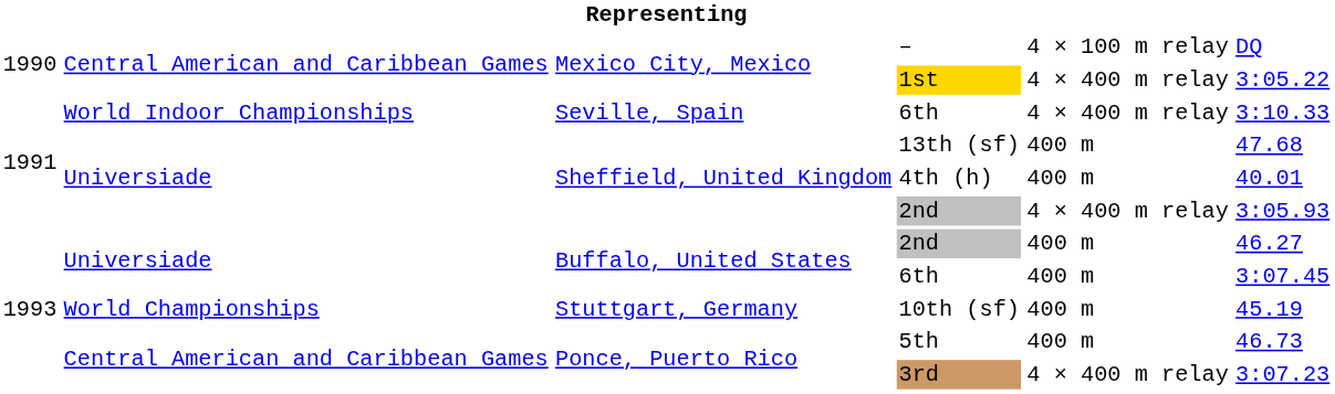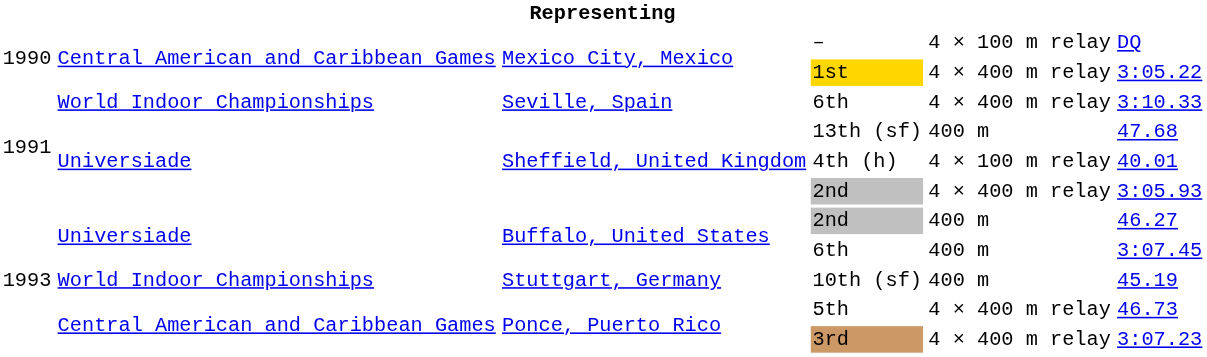 <table>
 <tr>
 <th colspan="6">Representing </th>
 </tr>
 <tr>
 <td rowspan=2>1990</td>
 <td rowspan=2><a href='#'>Central American and Caribbean Games</a></td>
 <td rowspan=2><a href='#'>Mexico City, Mexico</a></td>
 <td>–</td>
 <td>4 × 100 m relay</td>
 <td><a href='#'>DQ</a></td>
 </tr>
 <tr>
 <td bgcolor=gold>1st</td>
 <td>4 × 400 m relay</td>
 <td><a href='#'>3:05.22</a></td>
 </tr>
 <tr>
 <td rowspan=4>1991</td>
 <td><a href='#'>World Indoor Championships</a></td>
 <td><a href='#'>Seville, Spain</a></td>
 <td>6th</td>
 <td>4 × 400 m relay</td>
 <td><a href='#'>3:10.33</a></td>
 </tr>
 <tr>
 <td rowspan=3><a href='#'>Universiade</a></td>
 <td rowspan=3><a href='#'>Sheffield, United Kingdom</a></td>
 <td>13th (sf)</td>
 <td>400 m</td>
 <td><a href='#'>47.68</a></td>
 </tr>
 <tr>
 <td>4th (h)</td>
-<td>400 m</td>
+<td>4 × 100 m relay</td>
 <td><a href='#'>40.01</a></td>
 </tr>
 <tr>
 <td bgcolor=silver>2nd</td>
 <td>4 × 400 m relay</td>
 <td><a href='#'>3:05.93</a></td>
 </tr>
 <tr>
 <td rowspan=5>1993</td>
 <td rowspan=2><a href='#'>Universiade</a></td>
 <td rowspan=2><a href='#'>Buffalo, United States</a></td>
 <td bgcolor=silver>2nd</td>
 <td>400 m</td>
 <td><a href='#'>46.27</a></td>
 </tr>
 <tr>
 <td>6th</td>
 <td>400 m</td>
 <td><a href='#'>3:07.45</a></td>
 </tr>
 <tr>
-<td><a href='#'>World Championships</a></td>
+<td><a href='#'>World Indoor Championships</a></td>
 <td><a href='#'>Stuttgart, Germany</a></td>
 <td>10th (sf)</td>
 <td>400 m</td>
 <td><a href='#'>45.19</a></td>
 </tr>
 <tr>
 <td rowspan=2><a href='#'>Central American and Caribbean Games</a></td>
 <td rowspan=2><a href='#'>Ponce, Puerto Rico</a></td>
 <td>5th</td>
-<td>400 m</td>
+<td>4 × 400 m relay</td>
 <td><a href='#'>46.73</a></td>
 </tr>
 <tr>
 <td bgcolor=cc9966>3rd</td>
 <td>4 × 400 m relay</td>
 <td><a href='#'>3:07.23</a></td>
 </tr>
 </table>
